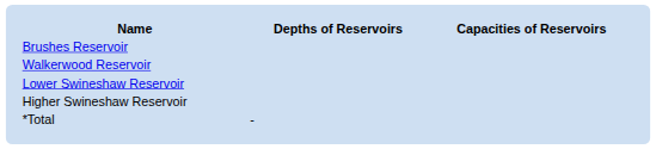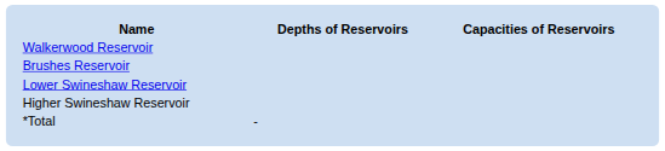 <table style="width: 70%; margin-top: 8px; font-size: +1.1em; margin-left: auto; margin-right: auto; background-color:#cedff2; padding: 20px; border-radius: 9px;">
 <tr>
 <th>Name</th>
 <th>Depths of Reservoirs</th>
 <th>Capacities of Reservoirs</th>
 </tr>
 <tr>
-<td><a href='#'>Brushes Reservoir</a></td>
+<td><a href='#'>Walkerwood Reservoir</a></td>
 <td></td>
 <td></td>
 </tr>
 <tr>
-<td><a href='#'>Walkerwood Reservoir</a></td>
+<td><a href='#'>Brushes Reservoir</a></td>
 <td></td>
 <td></td>
 </tr>
 <tr>
 <td><a href='#'>Lower Swineshaw Reservoir</a></td>
 <td></td>
 <td></td>
 </tr>
 <tr>
 <td>Higher Swineshaw Reservoir</td>
 <td></td>
 <td></td>
 </tr>
 <tr>
 <td>*Total</td>
 <td>-</td>
 <td> </td>
 </tr>
 </table>
